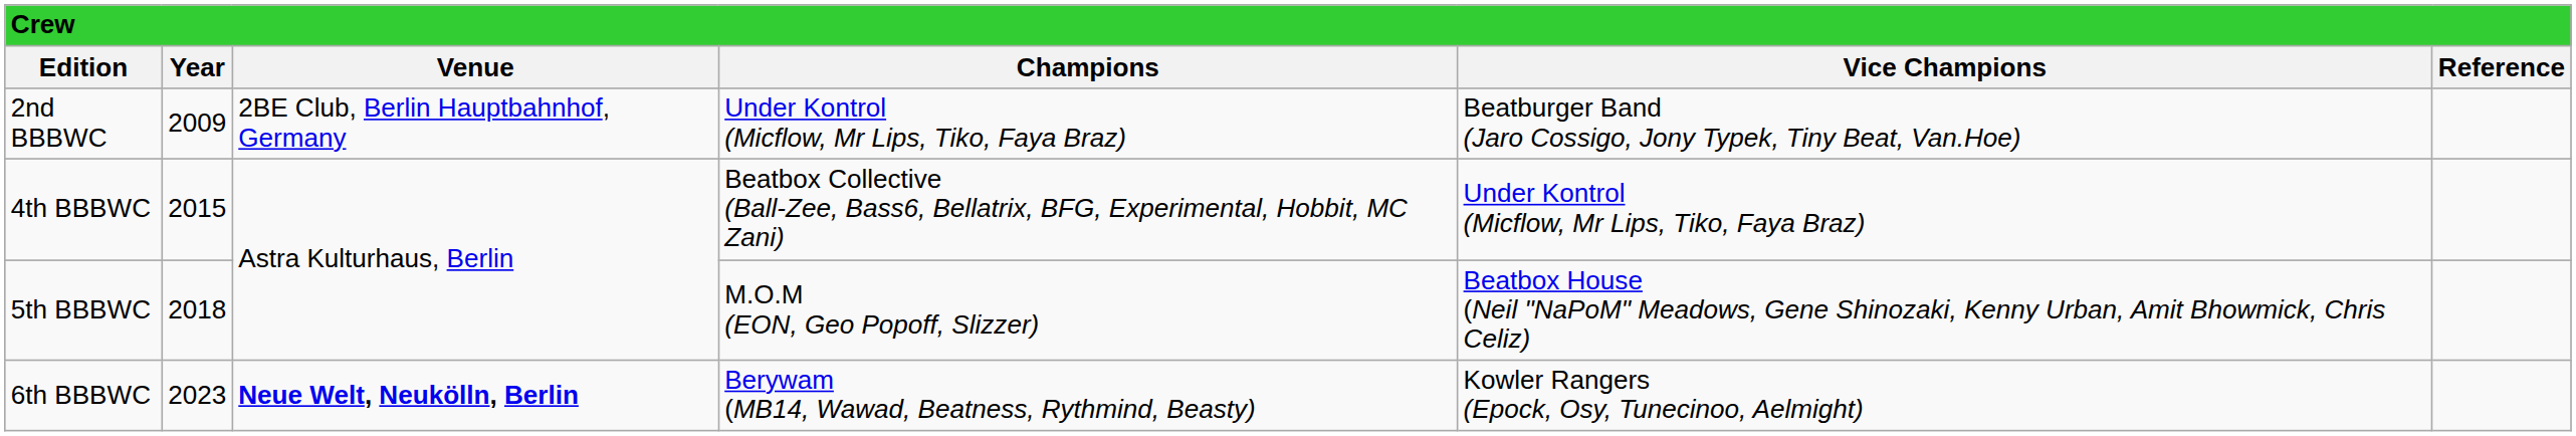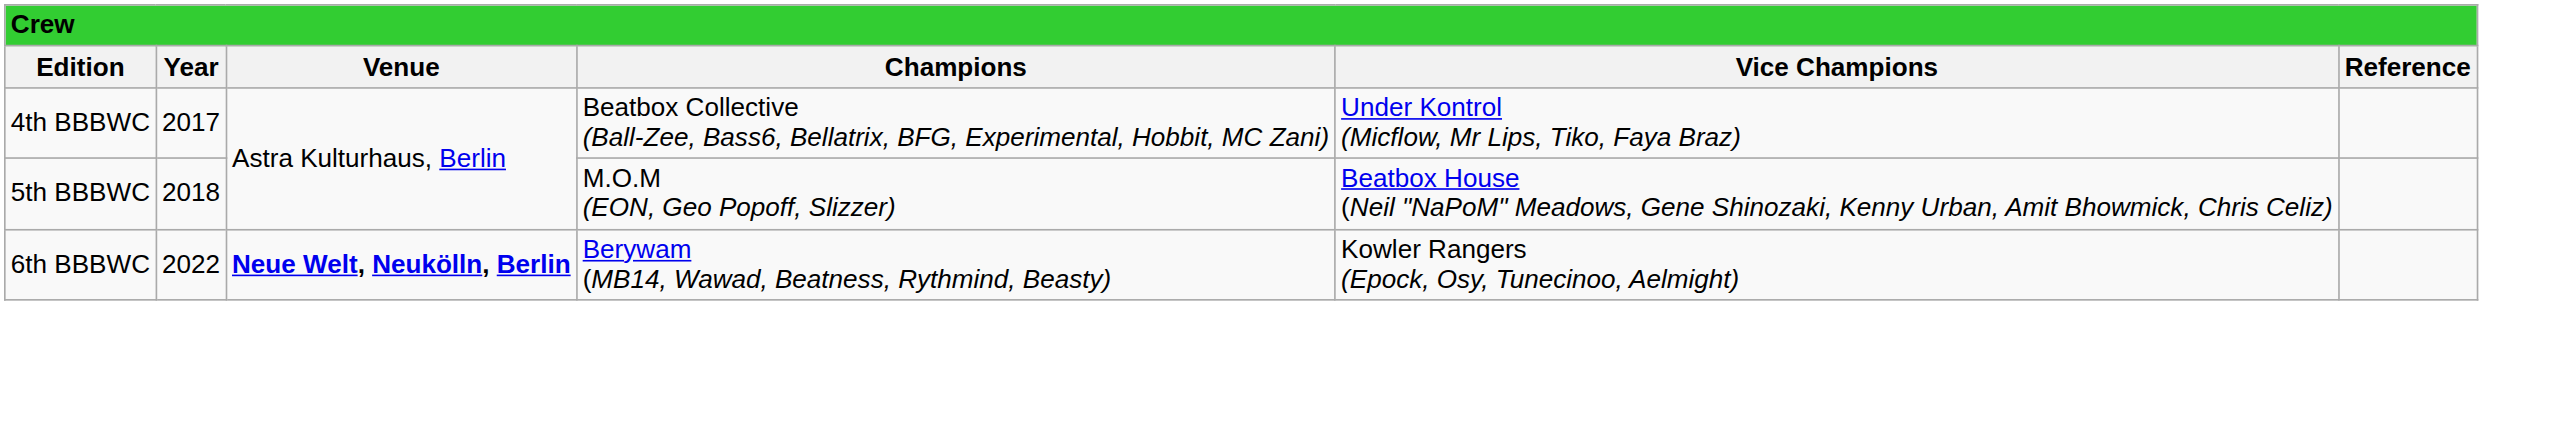 <table class="wikitable" style="text-align: left">
 <tr>
 <td colspan="6" align="left" bgcolor="#32cd32"><span><strong>Crew</strong></span></td>
 </tr>
 <tr>
 <th>Edition</th>
 <th>Year</th>
 <th>Venue</th>
 <th>Champions</th>
 <th>Vice Champions</th>
 <th>Reference</th>
 </tr>
 <tr>
-<td>2nd BBBWC</td>
-<td>2009</td>
-<td rowspan="1" align="left">2BE Club, <a href='#'>Berlin Hauptbahnhof</a>, <a href='#'>Germany</a></td>
-<td><strong></strong> <a href='#'>Under Kontrol</a><br><em>(Micflow, Mr Lips, Tiko, Faya Braz)</em></td>
-<td><strong></strong> Beatburger Band<br><em>(Jaro Cossigo, Jony Typek, Tiny Beat, Van.Hoe)</em></td>
-<td></td>
-</tr>
-<tr>
 <td>4th BBBWC</td>
-<td>2015</td>
+<td>2017</td>
 <td rowspan="2" align="left">Astra Kulturhaus, <a href='#'>Berlin</a></td>
 <td><strong></strong> Beatbox Collective<br><em>(Ball-Zee, Bass6, Bellatrix, BFG, Experimental, Hobbit, MC Zani)</em></td>
 <td><strong></strong> <a href='#'>Under Kontrol</a><br><em>(Micflow, Mr Lips, Tiko, Faya Braz)</em></td>
 <td><br></td>
 </tr>
 <tr>
 <td>5th BBBWC</td>
 <td>2018</td>
 <td><strong></strong> M.O.M<br><em>(EON, Geo Popoff, Slizzer)</em></td>
 <td><strong></strong> <a href='#'>Beatbox House</a><br>(<em>Neil "NaPoM" Meadows, Gene Shinozaki, Kenny Urban, Amit Bhowmick, Chris Celiz)</em></td>
 </tr>
 <tr>
 <td>6th BBBWC</td>
-<td>2023</td>
+<td>2022</td>
 <td><strong><a href='#'>Neue Welt</a>, <a href='#'>Neukölln</a>, <a href='#'>Berlin</a></strong></td>
 <td><strong></strong> <a href='#'>Berywam</a><br>(<em>MB14, Wawad, Beatness, Rythmind, Beasty)</em></td>
 <td><strong></strong> Kowler Rangers<br><em>(Epock, Osy, Tunecinoo, Aelmight)</em></td>
 <td></td>
 </tr>
 </table>
